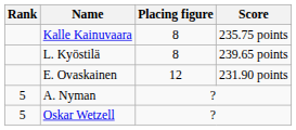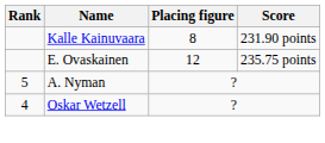 <table class="wikitable" style="text-align:center">
 <tr>
 <th>Rank</th>
 <th>Name</th>
 <th>Placing figure</th>
 <th>Score</th>
 </tr>
 <tr>
 <td></td>
 <td align=left><a href='#'>Kalle Kainuvaara</a></td>
 <td>8</td>
-<td>235.75 points</td>
-</tr>
-<tr>
-<td></td>
-<td align=left>L. Kyöstilä</td>
-<td>8</td>
-<td>239.65 points</td>
+<td>231.90 points</td>
 </tr>
 <tr>
 <td></td>
 <td align=left>E. Ovaskainen</td>
 <td>12</td>
-<td>231.90 points</td>
+<td>235.75 points</td>
 </tr>
 <tr>
 <td>5</td>
 <td align=left>A. Nyman</td>
 <td colspan=2>?</td>
 </tr>
 <tr>
-<td>5</td>
+<td>4</td>
 <td align=left><a href='#'>Oskar Wetzell</a></td>
 <td colspan=2>?</td>
 </tr>
 </table>
